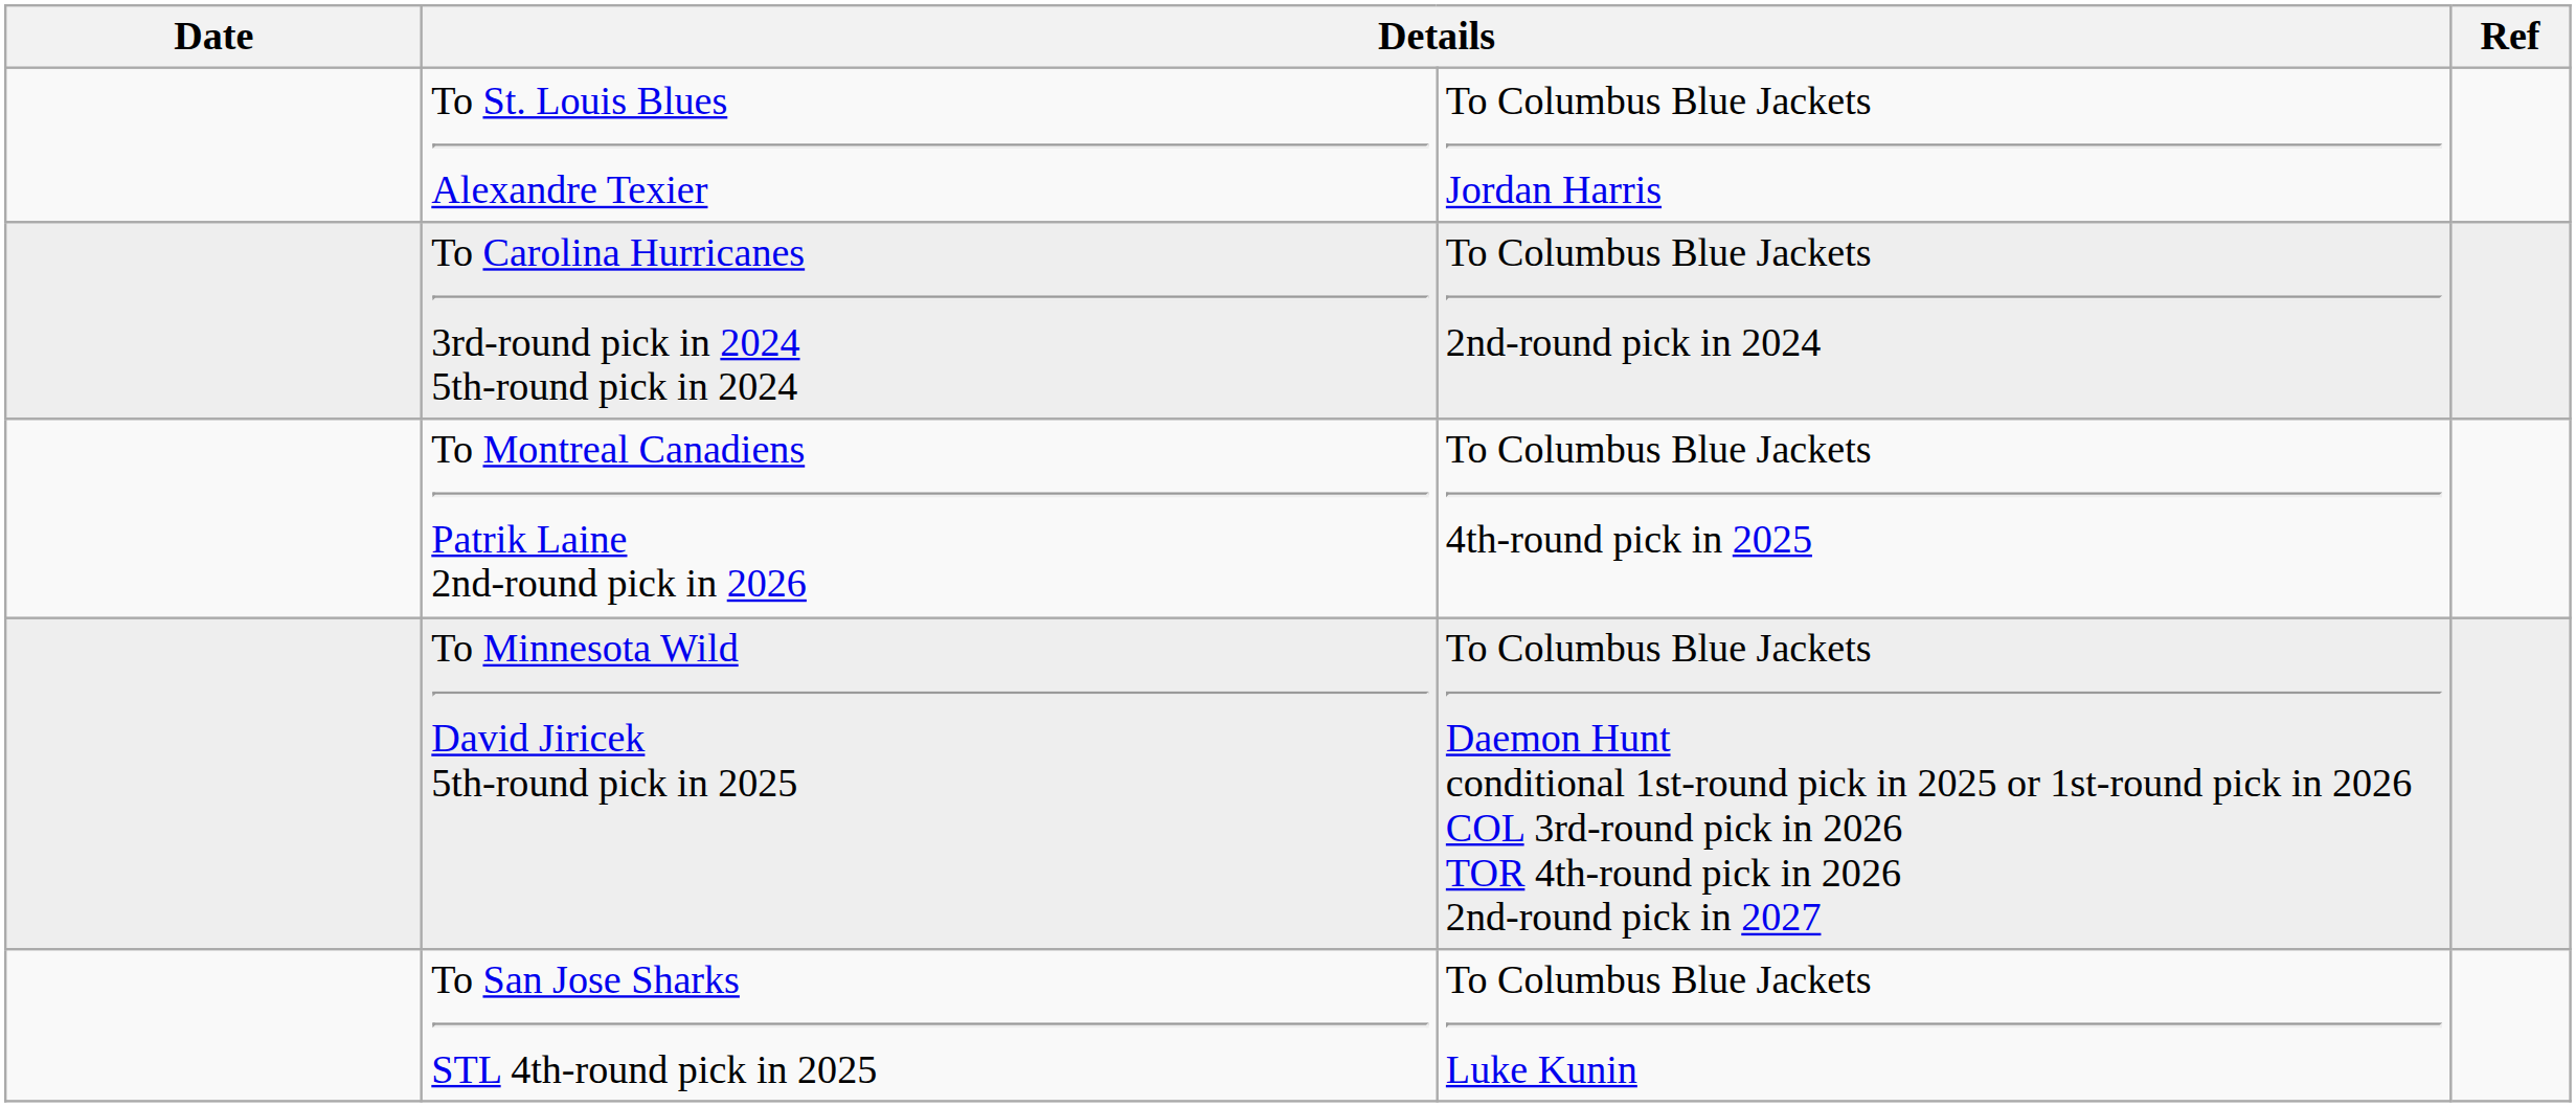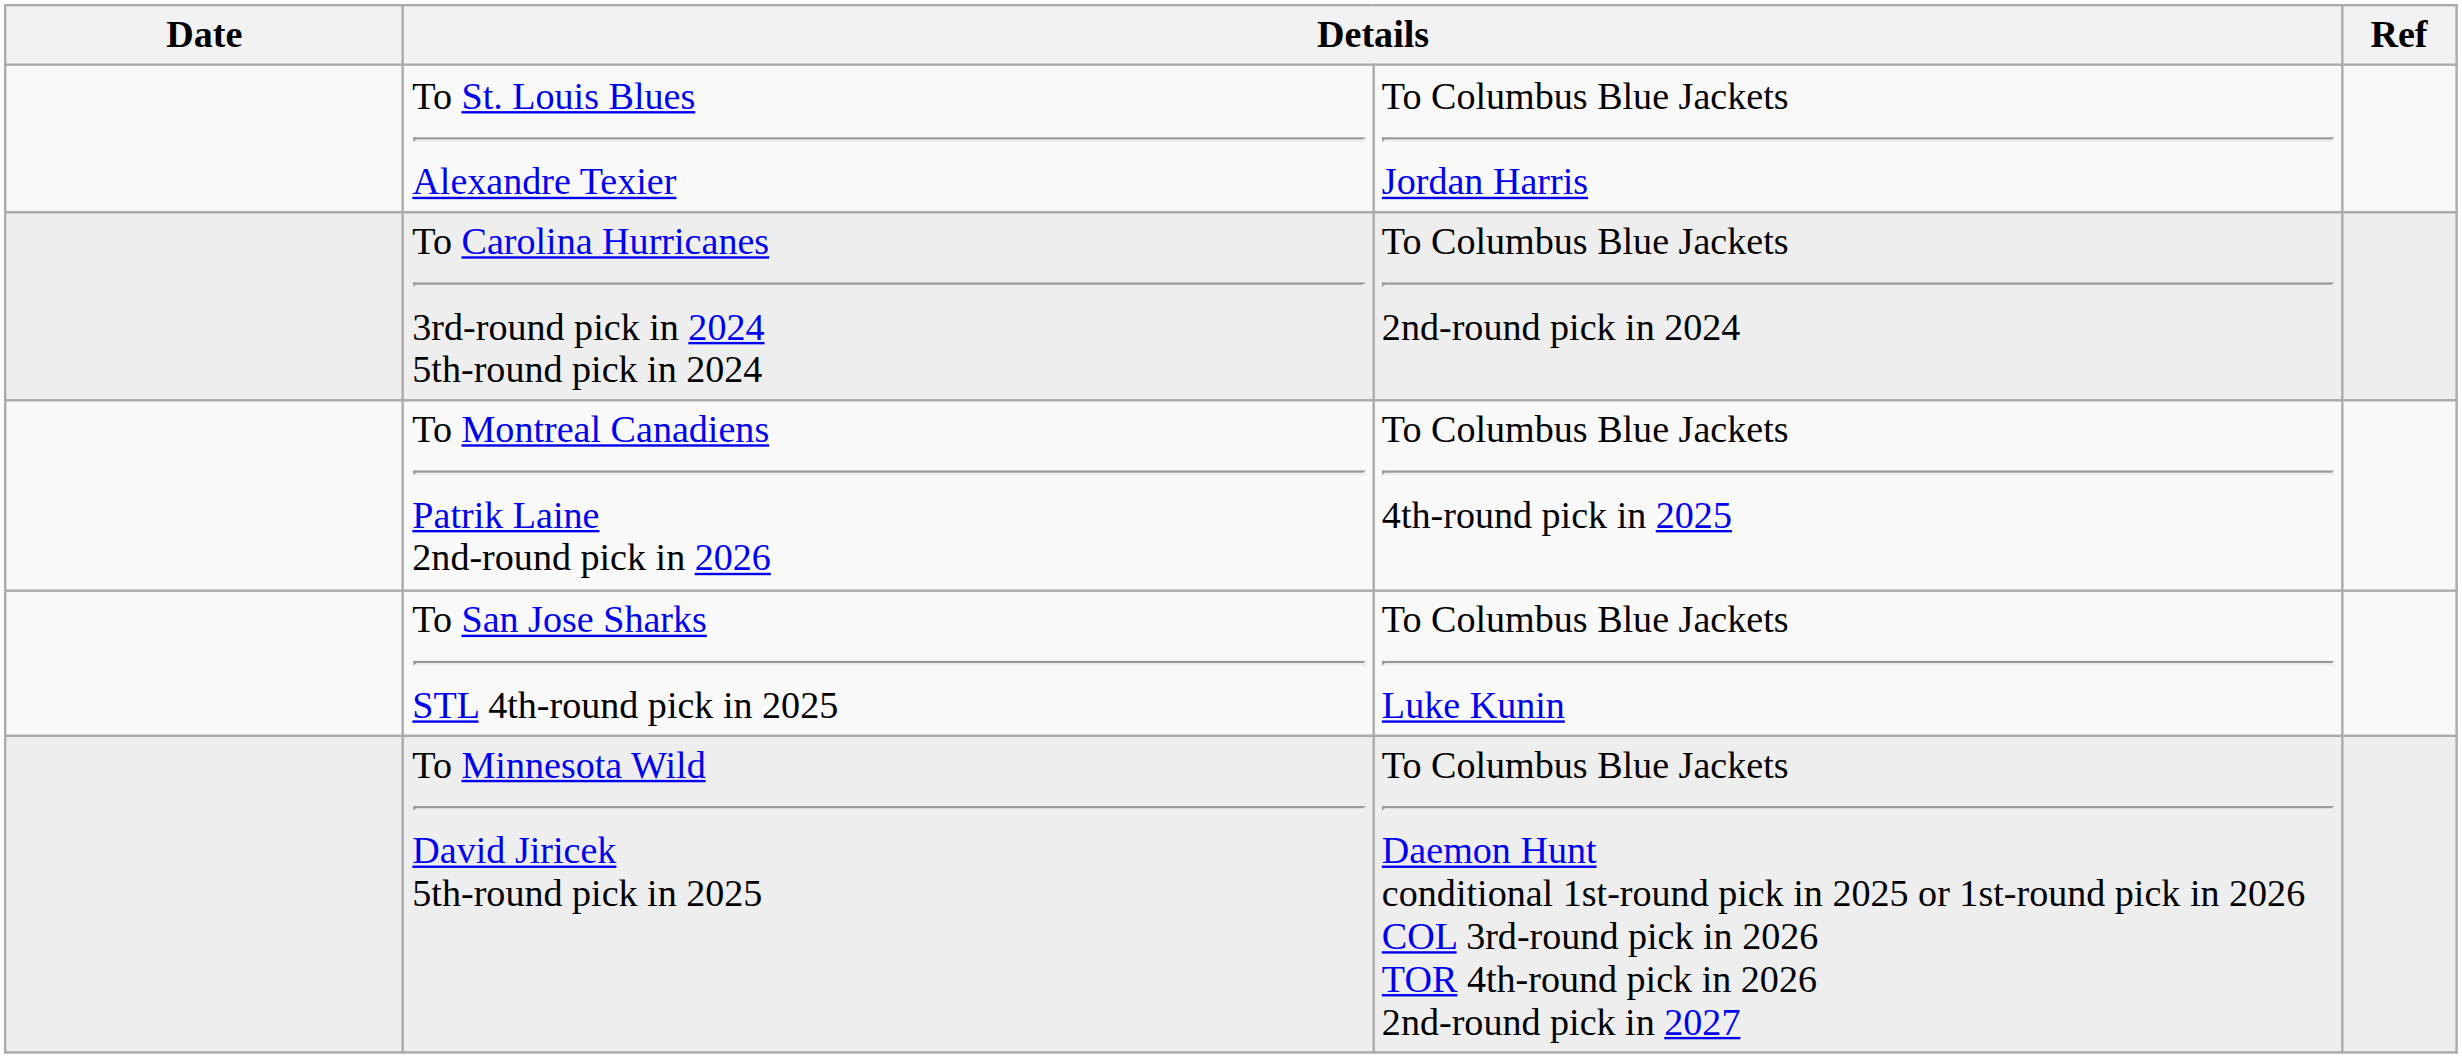 <table class="wikitable">
 <tr>
 <th style="width: 10em;">Date</th>
 <th colspan=2>Details</th>
 <th style="width: 2.5em;">Ref</th>
 </tr>
 <tr>
 <td></td>
 <td style="width: 25em;" valign="top">To <a href='#'>St. Louis Blues</a><hr><a href='#'>Alexandre Texier</a></td>
 <td style="width: 25em;" valign="top">To Columbus Blue Jackets<hr><a href='#'>Jordan Harris</a></td>
 <td></td>
 </tr>
 <tr bgcolor="eeeeee">
 <td></td>
 <td style="width: 25em;" valign="top">To <a href='#'>Carolina Hurricanes</a><hr>3rd-round pick in <a href='#'>2024</a><br>5th-round pick in 2024</td>
 <td style="width: 25em;" valign="top">To Columbus Blue Jackets<hr>2nd-round pick in 2024</td>
 <td></td>
 </tr>
 <tr>
 <td></td>
 <td style="width: 25em;" valign="top">To <a href='#'>Montreal Canadiens</a><hr><a href='#'>Patrik Laine</a><br>2nd-round pick in <a href='#'>2026</a></td>
 <td style="width: 25em;" valign="top">To Columbus Blue Jackets<hr>4th-round pick in <a href='#'>2025</a></td>
 <td></td>
 </tr>
+<tr>
+<td></td>
+<td style="width: 25em;" valign="top">To <a href='#'>San Jose Sharks</a><hr><a href='#'>STL</a> 4th-round pick in 2025</td>
+<td style="width: 25em;" valign="top">To Columbus Blue Jackets<hr><a href='#'>Luke Kunin</a></td>
+<td></td>
+</tr>
 <tr bgcolor="eeeeee">
 <td></td>
 <td style="width: 25em;" valign="top">To <a href='#'>Minnesota Wild</a><hr><a href='#'>David Jiricek</a><br>5th-round pick in 2025</td>
 <td style="width: 25em;" valign="top">To Columbus Blue Jackets<hr><a href='#'>Daemon Hunt</a><br>conditional 1st-round pick in 2025 or 1st-round pick in 2026<br><a href='#'>COL</a> 3rd-round pick in 2026<br><a href='#'>TOR</a> 4th-round pick in 2026<br>2nd-round pick in <a href='#'>2027</a></td>
 <td></td>
 </tr>
-<tr>
-<td></td>
-<td style="width: 25em;" valign="top">To <a href='#'>San Jose Sharks</a><hr><a href='#'>STL</a> 4th-round pick in 2025</td>
-<td style="width: 25em;" valign="top">To Columbus Blue Jackets<hr><a href='#'>Luke Kunin</a></td>
-<td></td>
-</tr>
 </table>
